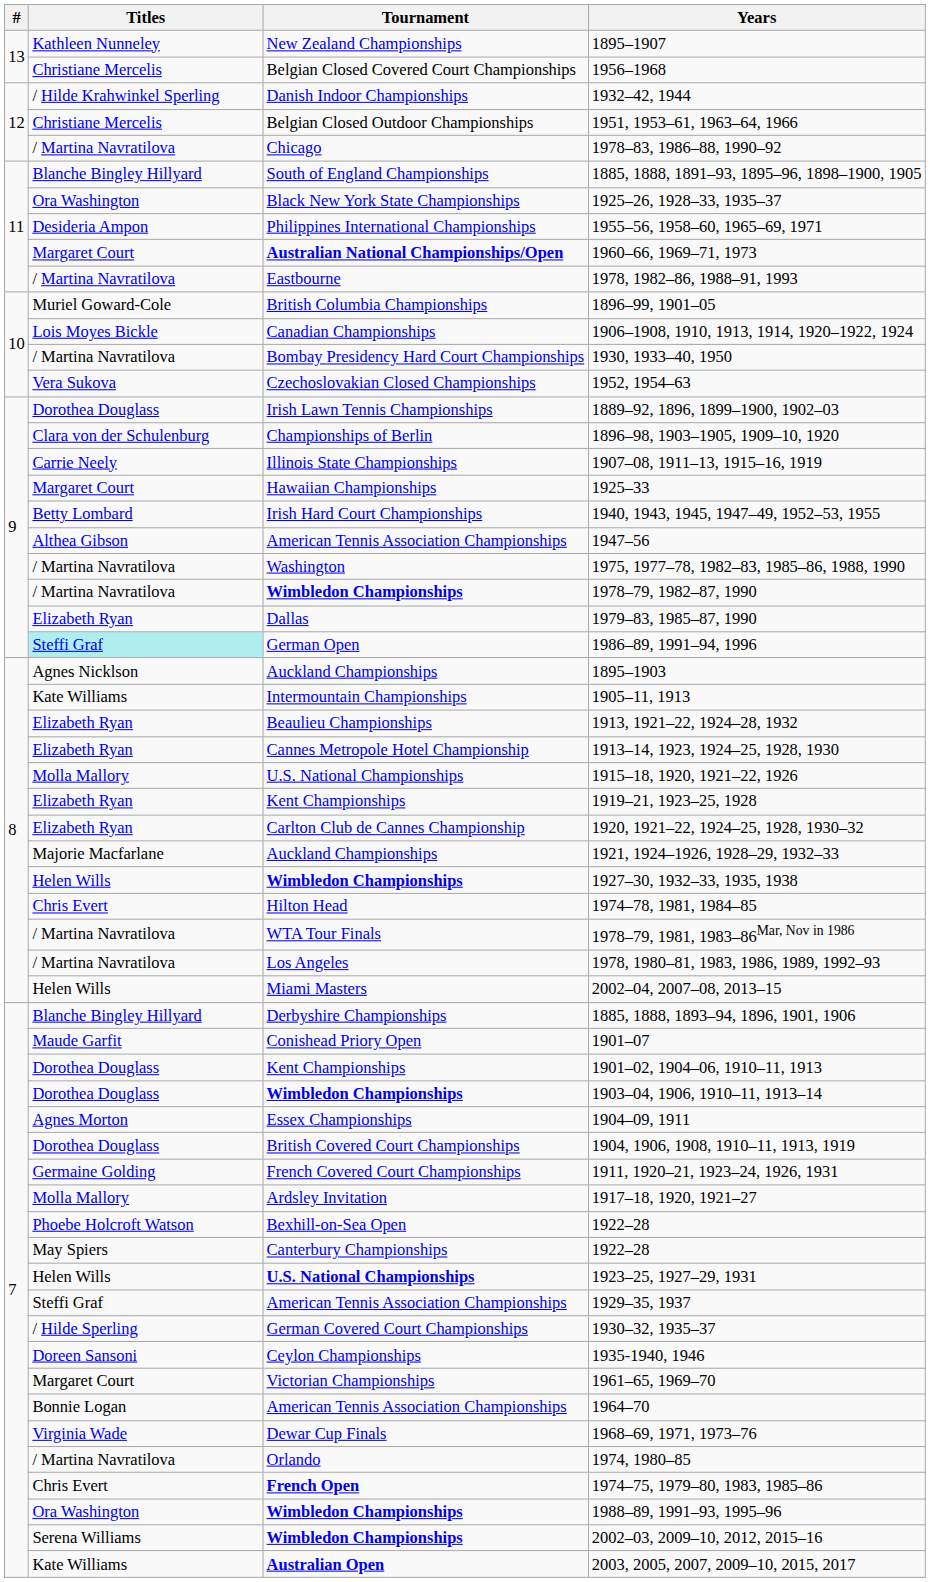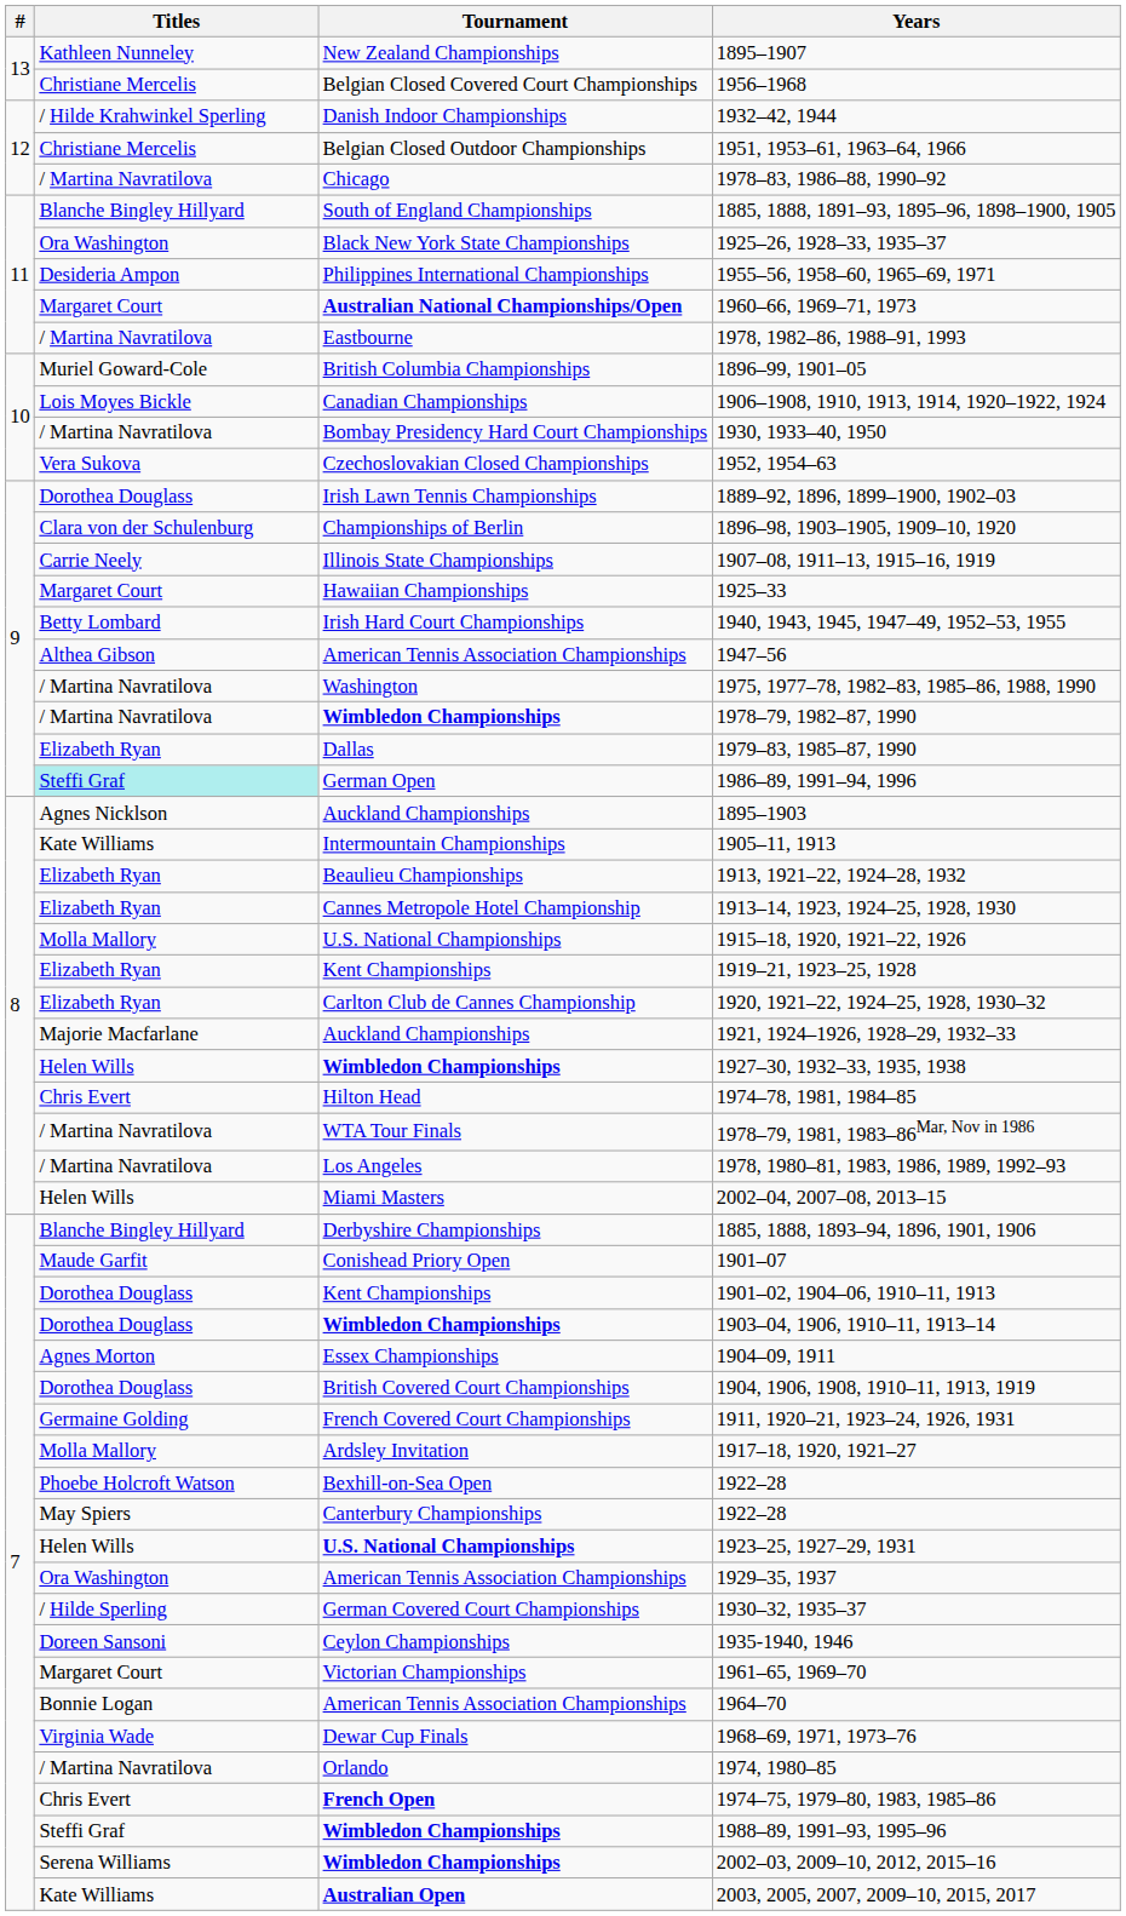 <table class=wikitable>
 <tr>
 <th>#</th>
 <th width="220">Titles</th>
 <th>Tournament</th>
 <th>Years</th>
 </tr>
 <tr>
 <td rowspan=2>13</td>
 <td> <a href='#'>Kathleen Nunneley</a></td>
 <td><a href='#'>New Zealand Championships</a></td>
 <td>1895–1907</td>
 </tr>
 <tr>
 <td> <a href='#'>Christiane Mercelis</a></td>
 <td>Belgian Closed Covered Court Championships</td>
 <td>1956–1968</td>
 </tr>
 <tr>
 <td rowspan=3>12</td>
 <td>/ <a href='#'>Hilde Krahwinkel Sperling</a></td>
 <td><a href='#'>Danish Indoor Championships</a></td>
 <td>1932–42, 1944</td>
 </tr>
 <tr>
 <td> <a href='#'>Christiane Mercelis</a></td>
 <td>Belgian Closed Outdoor Championships</td>
 <td>1951, 1953–61, 1963–64, 1966</td>
 </tr>
 <tr>
 <td>/ <a href='#'>Martina Navratilova</a></td>
 <td><a href='#'>Chicago</a></td>
 <td>1978–83, 1986–88, 1990–92</td>
 </tr>
 <tr>
 <td rowspan=5>11</td>
 <td> <a href='#'>Blanche Bingley Hillyard</a></td>
 <td><a href='#'>South of England Championships</a></td>
 <td>1885, 1888, 1891–93, 1895–96, 1898–1900, 1905</td>
 </tr>
 <tr>
 <td> <a href='#'>Ora Washington</a></td>
 <td><a href='#'>Black New York State Championships</a></td>
 <td>1925–26, 1928–33, 1935–37</td>
 </tr>
 <tr>
 <td> <a href='#'>Desideria Ampon</a></td>
 <td><a href='#'>Philippines International Championships</a></td>
 <td>1955–56, 1958–60, 1965–69, 1971</td>
 </tr>
 <tr>
 <td> <a href='#'>Margaret Court</a></td>
 <td><strong><a href='#'>Australian National Championships/Open</a></strong></td>
 <td>1960–66, 1969–71, 1973</td>
 </tr>
 <tr>
 <td>/ <a href='#'>Martina Navratilova</a></td>
 <td><a href='#'>Eastbourne</a></td>
 <td>1978, 1982–86, 1988–91, 1993</td>
 </tr>
 <tr>
 <td rowspan=4>10</td>
 <td> Muriel Goward-Cole</td>
 <td><a href='#'>British Columbia Championships</a></td>
 <td>1896–99, 1901–05</td>
 </tr>
 <tr>
 <td> <a href='#'>Lois Moyes Bickle</a></td>
 <td><a href='#'>Canadian Championships</a></td>
 <td>1906–1908, 1910, 1913, 1914, 1920–1922, 1924</td>
 </tr>
 <tr>
 <td>/ Martina Navratilova</td>
 <td><a href='#'>Bombay Presidency Hard Court Championships</a></td>
 <td>1930, 1933–40, 1950</td>
 </tr>
 <tr>
 <td> <a href='#'>Vera Sukova</a></td>
 <td><a href='#'>Czechoslovakian Closed Championships </a></td>
 <td>1952, 1954–63</td>
 </tr>
 <tr>
 <td rowspan=10>9</td>
 <td> <a href='#'>Dorothea Douglass</a></td>
 <td><a href='#'>Irish Lawn Tennis Championships</a></td>
 <td>1889–92, 1896, 1899–1900, 1902–03</td>
 </tr>
 <tr>
 <td> <a href='#'>Clara von der Schulenburg</a></td>
 <td><a href='#'>Championships of Berlin</a></td>
 <td>1896–98, 1903–1905, 1909–10, 1920</td>
 </tr>
 <tr>
 <td> <a href='#'>Carrie Neely</a></td>
 <td><a href='#'>Illinois State Championships</a></td>
 <td>1907–08, 1911–13, 1915–16, 1919</td>
 </tr>
 <tr>
 <td> <a href='#'>Margaret Court</a></td>
 <td><a href='#'>Hawaiian Championships</a></td>
 <td>1925–33</td>
 </tr>
 <tr>
 <td> <a href='#'>Betty Lombard</a></td>
 <td><a href='#'>Irish Hard Court Championships</a></td>
 <td>1940, 1943, 1945, 1947–49, 1952–53, 1955</td>
 </tr>
 <tr>
 <td> <a href='#'>Althea Gibson</a></td>
 <td><a href='#'>American Tennis Association Championships</a></td>
 <td>1947–56</td>
 </tr>
 <tr>
 <td>/ Martina Navratilova</td>
 <td><a href='#'>Washington</a></td>
 <td>1975, 1977–78, 1982–83, 1985–86, 1988, 1990</td>
 </tr>
 <tr>
 <td>/ Martina Navratilova</td>
 <td><strong><a href='#'>Wimbledon Championships</a></strong></td>
 <td>1978–79, 1982–87, 1990</td>
 </tr>
 <tr>
 <td> <a href='#'>Elizabeth Ryan</a></td>
 <td><a href='#'>Dallas</a></td>
 <td>1979–83, 1985–87, 1990</td>
 </tr>
 <tr>
 <td style="background: paleturquoise;"> <a href='#'>Steffi Graf</a></td>
 <td><a href='#'>German Open</a></td>
 <td>1986–89, 1991–94, 1996</td>
 </tr>
 <tr>
 <td rowspan=13>8</td>
 <td> Agnes Nicklson</td>
 <td><a href='#'>Auckland Championships</a></td>
 <td>1895–1903</td>
 </tr>
 <tr>
 <td> Kate Williams</td>
 <td><a href='#'>Intermountain Championships</a></td>
 <td>1905–11, 1913</td>
 </tr>
 <tr>
 <td> <a href='#'>Elizabeth Ryan</a></td>
 <td><a href='#'>Beaulieu Championships</a></td>
 <td>1913, 1921–22, 1924–28, 1932</td>
 </tr>
 <tr>
 <td> <a href='#'>Elizabeth Ryan</a></td>
 <td><a href='#'>Cannes Metropole Hotel Championship</a></td>
 <td>1913–14, 1923, 1924–25, 1928, 1930</td>
 </tr>
 <tr>
 <td> <a href='#'>Molla Mallory</a></td>
 <td><a href='#'>U.S. National Championships</a></td>
 <td>1915–18, 1920, 1921–22, 1926</td>
 </tr>
 <tr>
 <td> <a href='#'>Elizabeth Ryan</a></td>
 <td><a href='#'>Kent Championships</a></td>
 <td>1919–21, 1923–25, 1928</td>
 </tr>
 <tr>
 <td> <a href='#'>Elizabeth Ryan</a></td>
 <td><a href='#'>Carlton Club de Cannes Championship</a></td>
 <td>1920, 1921–22,  1924–25, 1928, 1930–32</td>
 </tr>
 <tr>
 <td> Majorie Macfarlane</td>
 <td><a href='#'>Auckland Championships</a></td>
 <td>1921, 1924–1926, 1928–29, 1932–33</td>
 </tr>
 <tr>
 <td> <a href='#'>Helen Wills</a></td>
 <td><strong><a href='#'>Wimbledon Championships</a></strong></td>
 <td>1927–30, 1932–33, 1935, 1938</td>
 </tr>
 <tr>
 <td> <a href='#'>Chris Evert</a></td>
 <td><a href='#'>Hilton Head</a></td>
 <td>1974–78, 1981, 1984–85</td>
 </tr>
 <tr>
 <td>/ Martina Navratilova</td>
 <td><a href='#'>WTA Tour Finals</a></td>
 <td>1978–79, 1981, 1983–86<sup>Mar, Nov in 1986</sup></td>
 </tr>
 <tr>
 <td>/ Martina Navratilova</td>
 <td><a href='#'>Los Angeles</a></td>
 <td>1978, 1980–81, 1983, 1986, 1989, 1992–93</td>
 </tr>
 <tr>
 <td> Helen Wills</td>
 <td><a href='#'>Miami Masters</a></td>
 <td>2002–04, 2007–08, 2013–15</td>
 </tr>
 <tr>
 <td rowspan=22>7</td>
 <td> <a href='#'>Blanche Bingley Hillyard</a></td>
 <td><a href='#'>Derbyshire Championships</a></td>
 <td>1885, 1888, 1893–94, 1896, 1901, 1906</td>
 </tr>
 <tr>
 <td> <a href='#'>Maude Garfit</a></td>
 <td><a href='#'>Conishead Priory Open</a></td>
 <td>1901–07</td>
 </tr>
 <tr>
 <td> <a href='#'>Dorothea Douglass</a></td>
 <td><a href='#'>Kent Championships</a></td>
 <td>1901–02, 1904–06, 1910–11, 1913</td>
 </tr>
 <tr>
 <td> <a href='#'>Dorothea Douglass</a></td>
 <td><strong><a href='#'>Wimbledon Championships</a></strong></td>
 <td>1903–04, 1906, 1910–11, 1913–14</td>
 </tr>
 <tr>
 <td> <a href='#'>Agnes Morton</a></td>
 <td><a href='#'>Essex Championships</a></td>
 <td>1904–09, 1911</td>
 </tr>
 <tr>
 <td> <a href='#'>Dorothea Douglass</a></td>
 <td><a href='#'>British Covered Court Championships</a></td>
 <td>1904, 1906, 1908, 1910–11, 1913, 1919</td>
 </tr>
 <tr>
 <td> <a href='#'>Germaine Golding</a></td>
 <td><a href='#'>French Covered Court Championships</a></td>
 <td>1911, 1920–21, 1923–24, 1926, 1931</td>
 </tr>
 <tr>
 <td> <a href='#'>Molla Mallory</a></td>
 <td><a href='#'>Ardsley Invitation</a></td>
 <td>1917–18, 1920, 1921–27</td>
 </tr>
 <tr>
 <td> <a href='#'>Phoebe Holcroft Watson</a></td>
 <td><a href='#'>Bexhill-on-Sea Open</a></td>
 <td>1922–28</td>
 </tr>
 <tr>
 <td>  May Spiers</td>
 <td><a href='#'>Canterbury Championships</a></td>
 <td>1922–28</td>
 </tr>
 <tr>
 <td> Helen Wills</td>
 <td><strong><a href='#'>U.S. National Championships</a></strong></td>
 <td>1923–25, 1927–29, 1931</td>
 </tr>
 <tr>
-<td> Steffi Graf</td>
+<td> <a href='#'>Ora Washington</a></td>
 <td><a href='#'>American Tennis Association Championships</a></td>
 <td>1929–35, 1937</td>
 </tr>
 <tr>
 <td>/ <a href='#'>Hilde Sperling</a></td>
 <td><a href='#'>German Covered Court Championships</a></td>
 <td>1930–32, 1935–37</td>
 </tr>
 <tr>
 <td> <a href='#'>Doreen Sansoni</a></td>
 <td><a href='#'>Ceylon Championships</a></td>
 <td>1935-1940, 1946</td>
 </tr>
 <tr>
 <td> Margaret Court</td>
 <td><a href='#'>Victorian Championships</a></td>
 <td>1961–65, 1969–70</td>
 </tr>
 <tr>
 <td> Bonnie Logan</td>
 <td><a href='#'>American Tennis Association Championships</a></td>
 <td>1964–70</td>
 </tr>
 <tr>
 <td> <a href='#'>Virginia Wade</a></td>
 <td><a href='#'>Dewar Cup Finals</a></td>
 <td>1968–69, 1971, 1973–76</td>
 </tr>
 <tr>
 <td>/ Martina Navratilova</td>
 <td><a href='#'>Orlando</a></td>
 <td>1974, 1980–85</td>
 </tr>
 <tr>
 <td> Chris Evert</td>
 <td><strong><a href='#'>French Open</a></strong></td>
 <td>1974–75, 1979–80, 1983, 1985–86</td>
 </tr>
 <tr>
-<td> <a href='#'>Ora Washington</a></td>
+<td> Steffi Graf</td>
 <td><strong><a href='#'>Wimbledon Championships</a></strong></td>
 <td>1988–89, 1991–93, 1995–96</td>
 </tr>
 <tr>
 <td> Serena Williams</td>
 <td><strong><a href='#'>Wimbledon Championships</a></strong></td>
 <td>2002–03, 2009–10, 2012, 2015–16</td>
 </tr>
 <tr>
 <td> Kate Williams</td>
 <td><strong><a href='#'>Australian Open</a></strong></td>
 <td>2003, 2005, 2007, 2009–10, 2015, 2017</td>
 </tr>
 </table>
